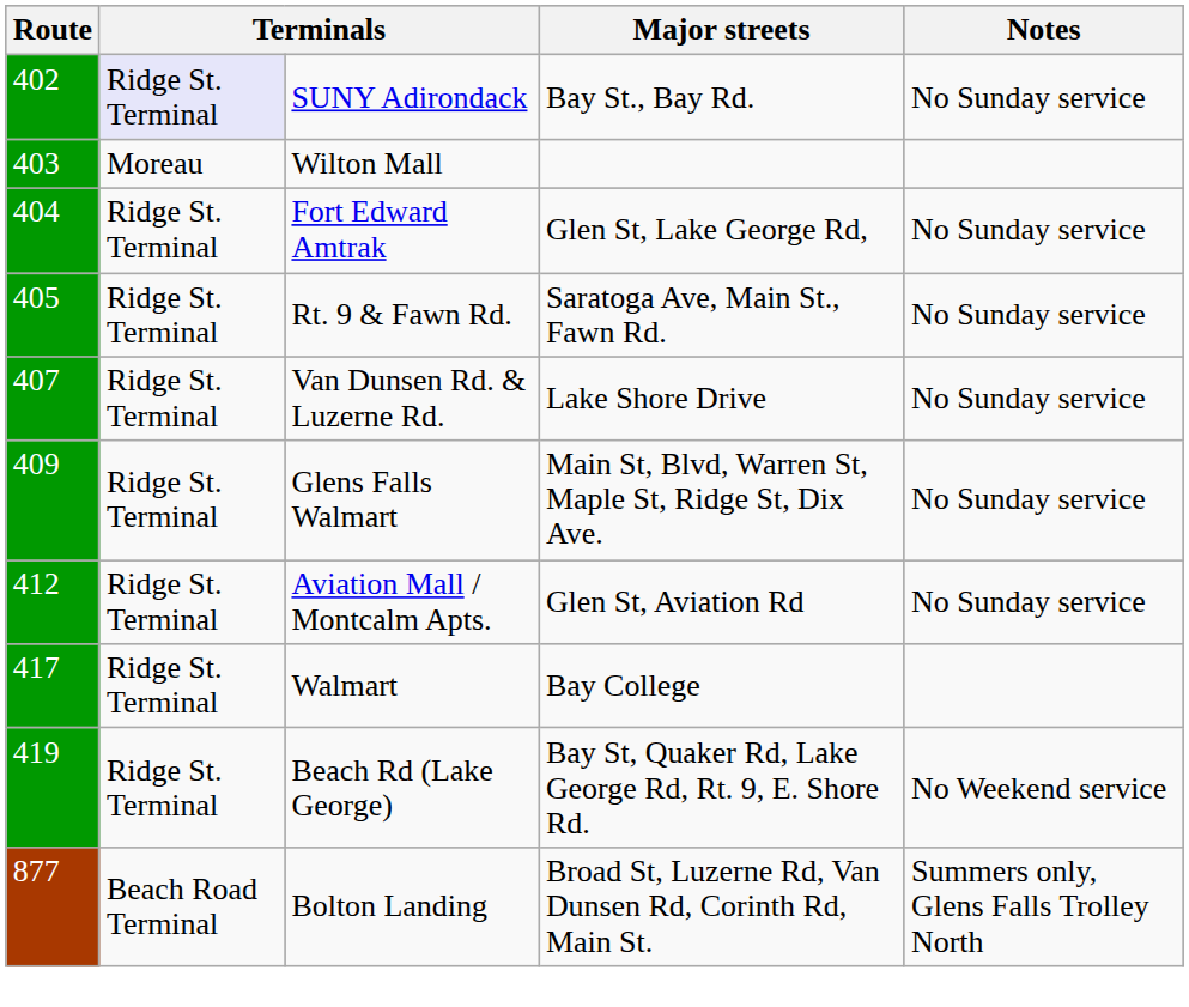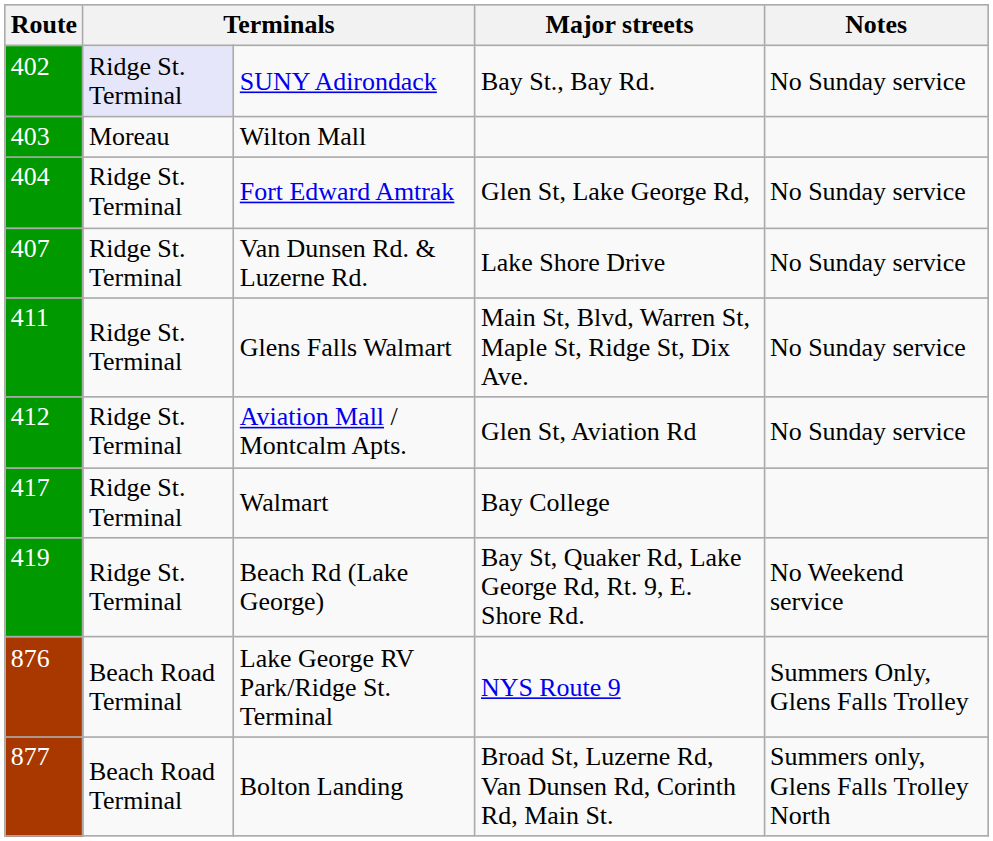 <table class="wikitable">
 <tr>
 <th>Route</th>
 <th colspan="2">Terminals</th>
 <th>Major streets</th>
 <th>Notes</th>
 </tr>
 <tr>
 <td valign=top style="background:#009900;color:white">402 </td>
 <td style="background: lavender;">Ridge St. Terminal</td>
 <td><a href='#'>SUNY Adirondack</a></td>
 <td>Bay St., Bay Rd.</td>
 <td>No Sunday service</td>
 </tr>
 <tr>
 <td valign=top style="background:#009900;color:white">403 </td>
 <td>Moreau</td>
 <td>Wilton Mall</td>
 <td></td>
 <td></td>
 </tr>
 <tr>
 <td valign=top style="background:#009900;color:white">404 </td>
 <td>Ridge St. Terminal</td>
 <td><a href='#'>Fort Edward Amtrak</a></td>
 <td>Glen St, Lake George Rd,</td>
 <td>No Sunday service</td>
 </tr>
 <tr>
-<td valign=top style="background:#009900;color:white">405 </td>
-<td>Ridge St. Terminal</td>
-<td>Rt. 9 & Fawn Rd.</td>
-<td>Saratoga Ave, Main St., Fawn Rd.</td>
-<td>No Sunday service</td>
-</tr>
-<tr>
 <td valign=top style="background:#009900;color:white">407 </td>
 <td>Ridge St. Terminal</td>
 <td>Van Dunsen Rd. & Luzerne Rd.</td>
 <td>Lake Shore Drive</td>
 <td>No Sunday service</td>
 </tr>
 <tr>
-<td valign=top style="background:#009900;color:white">409 </td>
+<td valign=top style="background:#009900;color:white">411 </td>
 <td>Ridge St. Terminal</td>
 <td>Glens Falls Walmart</td>
 <td>Main St, Blvd, Warren St, Maple St, Ridge St, Dix Ave.</td>
 <td>No Sunday service</td>
 </tr>
 <tr>
 <td valign=top style="background:#009900;color:white">412 </td>
 <td>Ridge St. Terminal</td>
 <td><a href='#'>Aviation Mall</a> / Montcalm Apts.</td>
 <td>Glen St, Aviation Rd</td>
 <td>No Sunday service</td>
 </tr>
 <tr>
 <td valign=top style="background:#009900;color:white">417 </td>
 <td>Ridge St. Terminal</td>
 <td>Walmart</td>
 <td>Bay College</td>
 <td></td>
 </tr>
 <tr>
 <td valign=top style="background:#009900;color:white">419 </td>
 <td>Ridge St. Terminal</td>
 <td>Beach Rd (Lake George)</td>
 <td>Bay St, Quaker Rd, Lake George Rd, Rt. 9, E. Shore Rd.</td>
 <td>No Weekend service</td>
 </tr>
 <tr>
+<td valign=top style="background:#a83800;color:white" Id=876>876</td>
+<td>Beach Road Terminal</td>
+<td>Lake George RV Park/Ridge St. Terminal</td>
+<td><a href='#'>NYS Route 9</a></td>
+<td>Summers Only, Glens Falls Trolley</td>
+</tr>
+<tr>
 <td valign=top style="background:#a83800;color:white" Id=877>877</td>
 <td>Beach Road Terminal</td>
 <td>Bolton Landing</td>
 <td>Broad St, Luzerne Rd, Van Dunsen Rd, Corinth Rd, Main St.</td>
 <td>Summers only, Glens Falls Trolley North</td>
 </tr>
 </table>
